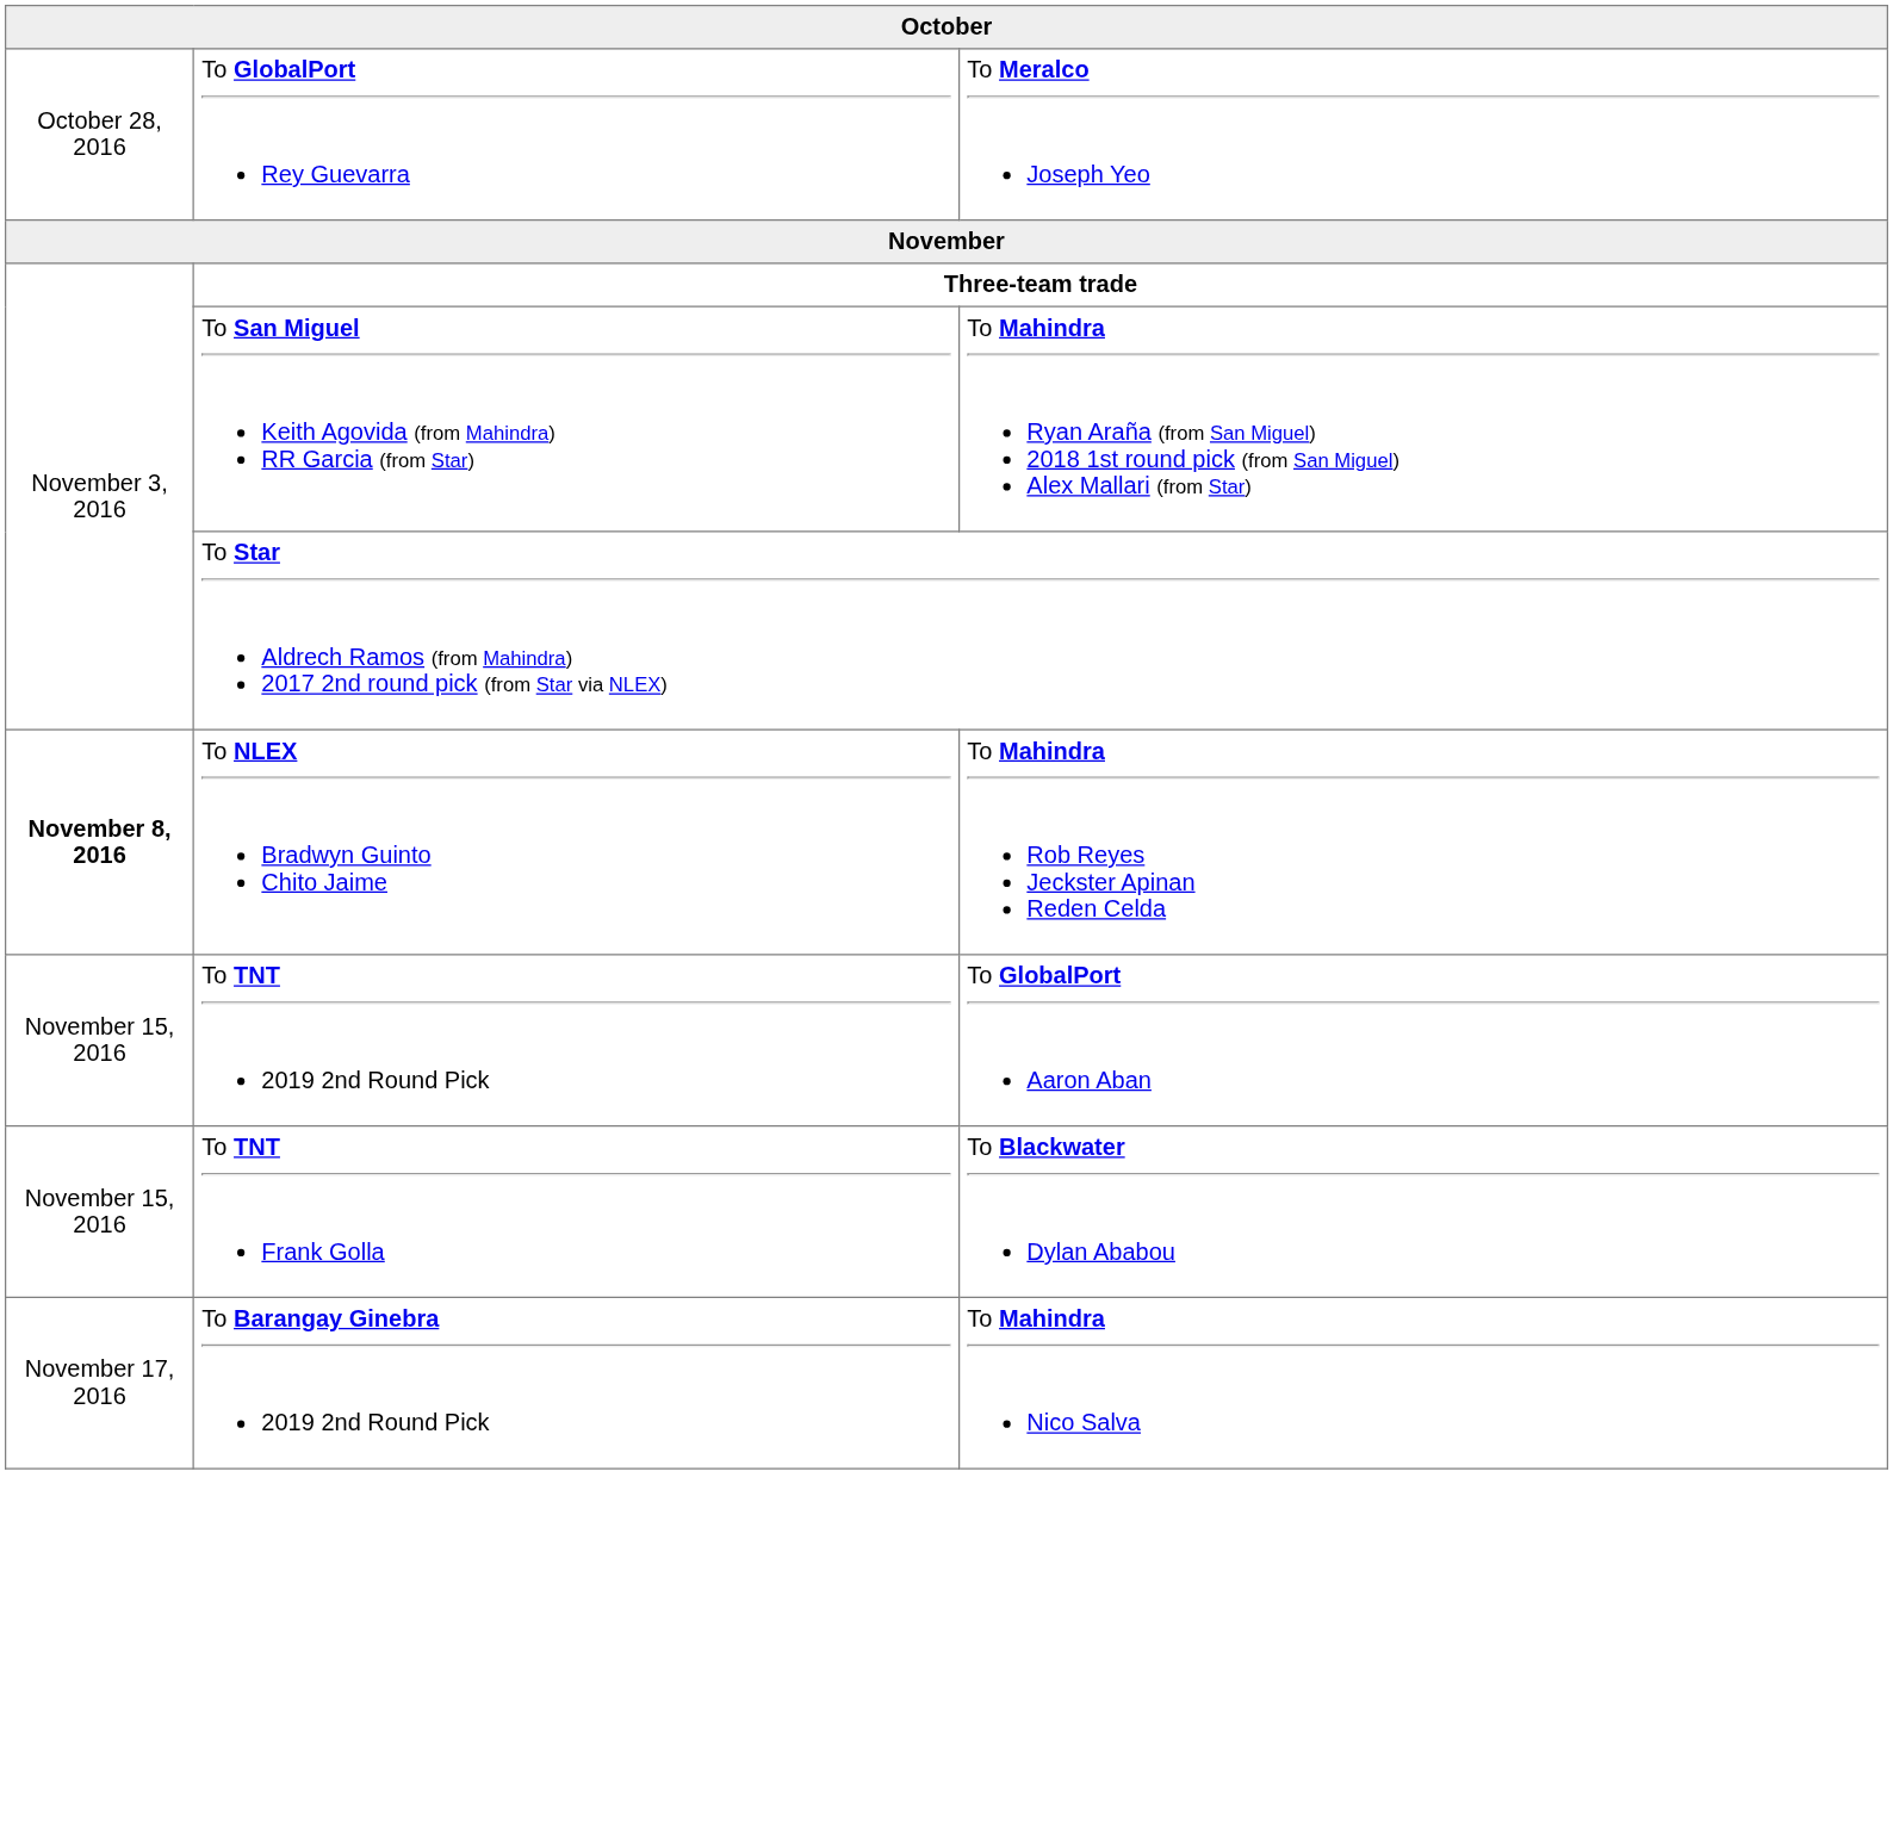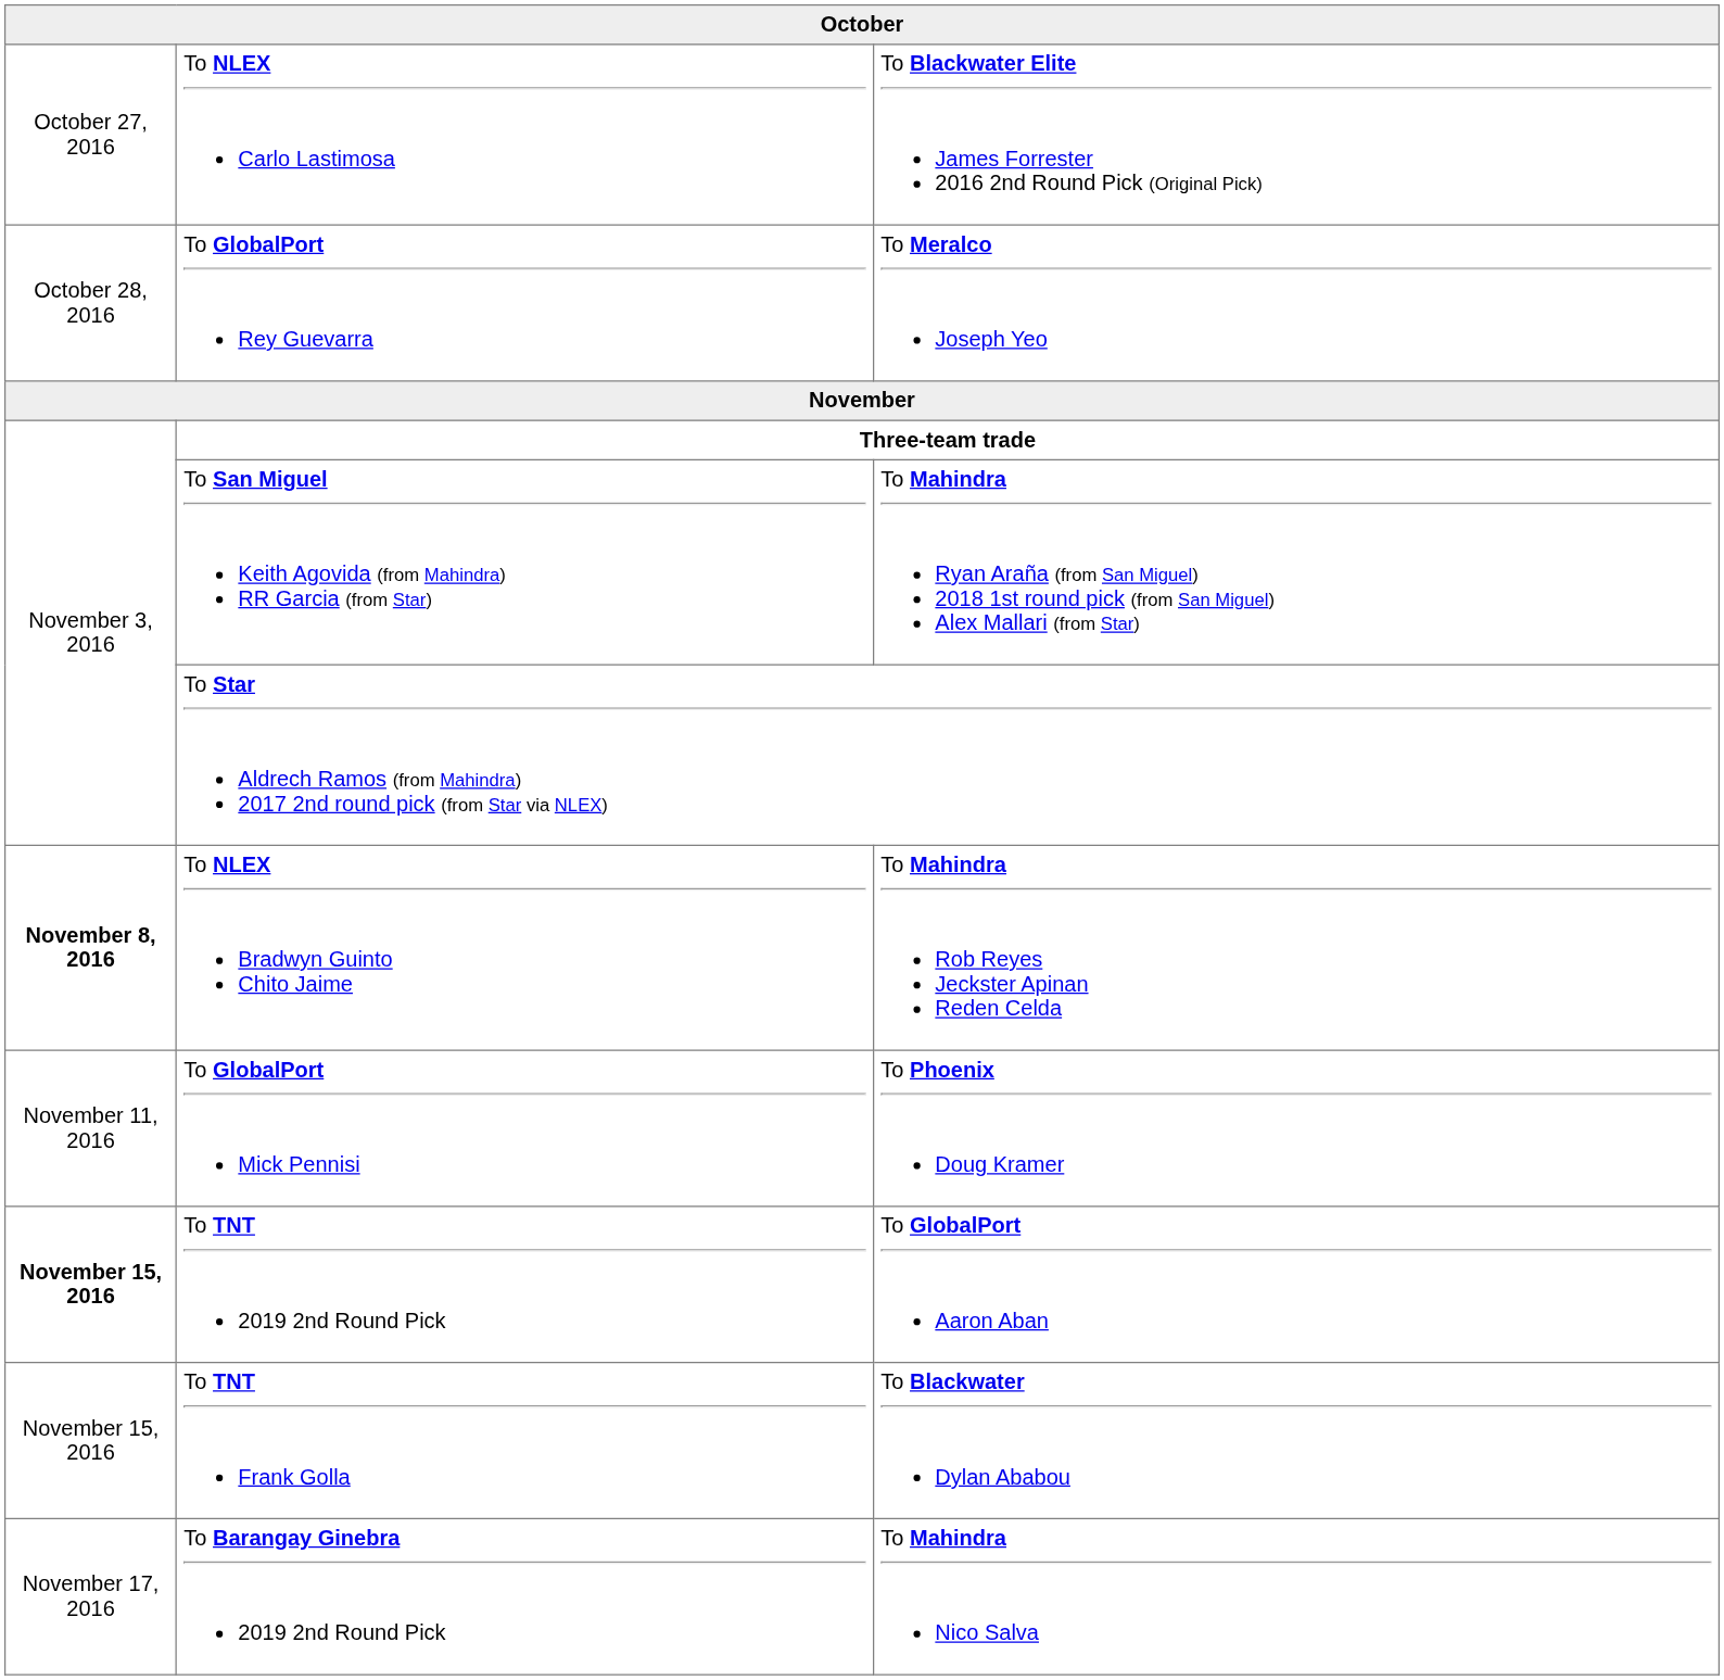 <table border="1" style="border-collapse:collapse; text-align:center; width:100%;"  cellpadding="5">
 <tr style="background:#eee;">
 <th colspan=3>October</th>
+</tr>
+<tr>
+<td style="width:10%;">October 27, 2016</td>
+<td align=left valign=top>To <strong><a href='#'>NLEX</a></strong><hr><br><ul><li><a href='#'>Carlo Lastimosa</a></li></ul></td>
+<td align=left valign=top>To <strong><a href='#'>Blackwater Elite</a></strong><hr><br><ul><li><a href='#'>James Forrester</a></li><li>2016 2nd Round Pick <small>(Original Pick)</small></li></ul></td>
 </tr>
 <tr>
 <td style="width:10%;">October 28, 2016</td>
 <td align=left valign=top>To <strong><a href='#'>GlobalPort</a></strong><hr><br><ul><li><a href='#'>Rey Guevarra</a></li></ul></td>
 <td align=left valign=top>To <strong><a href='#'>Meralco</a></strong><hr><br><ul><li><a href='#'>Joseph Yeo</a></li></ul></td>
 </tr>
 <tr style="background:#eee;">
 <th colspan=3>November</th>
 </tr>
 <tr>
 <td style="width:10%;" rowspan=3>November 3, 2016</td>
 <td colspan=2><strong>Three-team trade</strong></td>
 </tr>
 <tr>
 <td style="text-align:left; vertical-align:top;">To <strong><a href='#'>San Miguel</a></strong><hr><br><ul><li><a href='#'>Keith Agovida</a> <small>(from <a href='#'>Mahindra</a>)</small></li><li><a href='#'>RR Garcia</a> <small>(from <a href='#'>Star</a>)</small></li></ul></td>
 <td style="text-align:left; vertical-align:top;">To <strong><a href='#'>Mahindra</a></strong><hr><br><ul><li><a href='#'>Ryan Araña</a> <small>(from <a href='#'>San Miguel</a>)</small></li><li><a href='#'>2018 1st round pick</a> <small>(from <a href='#'>San Miguel</a>)</small></li><li><a href='#'>Alex Mallari</a> <small>(from <a href='#'>Star</a>)</small></li></ul></td>
 </tr>
 <tr>
 <td colspan="2" style="text-align:left; vertical-align:top;">To <strong><a href='#'>Star</a></strong><hr><br><ul><li><a href='#'>Aldrech Ramos</a> <small>(from <a href='#'>Mahindra</a>)</small></li><li><a href='#'>2017 2nd round pick</a> <small>(from <a href='#'>Star</a> via <a href='#'>NLEX</a>)</small></li></ul></td>
 </tr>
 <tr>
 <td style="width:10%;"><strong>November 8, 2016</strong></td>
 <td style="text-align:left; vertical-align:top;">To <strong><a href='#'>NLEX</a></strong><hr><br><ul><li><a href='#'>Bradwyn Guinto</a></li><li><a href='#'>Chito Jaime</a></li></ul></td>
 <td style="text-align:left; vertical-align:top;">To <strong><a href='#'>Mahindra</a></strong><hr><br><ul><li><a href='#'>Rob Reyes</a></li><li><a href='#'>Jeckster Apinan</a></li><li><a href='#'>Reden Celda</a></li></ul></td>
 </tr>
 <tr>
-<td style="width:10%;">November 15, 2016</td>
+<td style="width:10%;">November 11, 2016</td>
+<td style="text-align:left; vertical-align:top;">To <strong><a href='#'>GlobalPort</a></strong><hr><br><ul><li><a href='#'>Mick Pennisi</a></li></ul></td>
+<td style="text-align:left; vertical-align:top;">To <strong><a href='#'>Phoenix</a></strong><hr><br><ul><li><a href='#'>Doug Kramer</a></li></ul></td>
+</tr>
+<tr>
+<td style="width:10%;"><strong>November 15, 2016</strong></td>
 <td style="text-align:left; vertical-align:top;">To <strong><a href='#'>TNT</a></strong><hr><br><ul><li>2019 2nd Round Pick</li></ul></td>
 <td style="text-align:left; vertical-align:top;">To <strong><a href='#'>GlobalPort</a></strong><hr><br><ul><li><a href='#'>Aaron Aban</a></li></ul></td>
 </tr>
 <tr>
 <td style="width:10%;">November 15, 2016</td>
 <td style="text-align:left; vertical-align:top;">To <strong><a href='#'>TNT</a></strong><hr><br><ul><li><a href='#'>Frank Golla</a></li></ul></td>
 <td style="text-align:left; vertical-align:top;">To <strong><a href='#'>Blackwater</a></strong><hr><br><ul><li><a href='#'>Dylan Ababou</a></li></ul></td>
 </tr>
 <tr>
 <td style="width:10%;">November 17, 2016</td>
 <td style="text-align:left; vertical-align:top;">To <strong><a href='#'>Barangay Ginebra</a></strong><hr><br><ul><li>2019 2nd Round Pick</li></ul></td>
 <td style="text-align:left; vertical-align:top;">To <strong><a href='#'>Mahindra</a></strong><hr><br><ul><li><a href='#'>Nico Salva</a></li></ul></td>
 </tr>
 </table>
